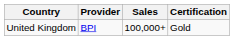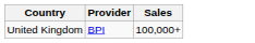 <table class="wikitable">
 <tr>
 <th>Country</th>
 <th>Provider</th>
 <th>Sales</th>
-<th>Certification</th>
 </tr>
 <tr>
 <td>United Kingdom</td>
 <td><a href='#'>BPI</a></td>
 <td>100,000+</td>
-<td>Gold</td>
 </tr>
 </table>
